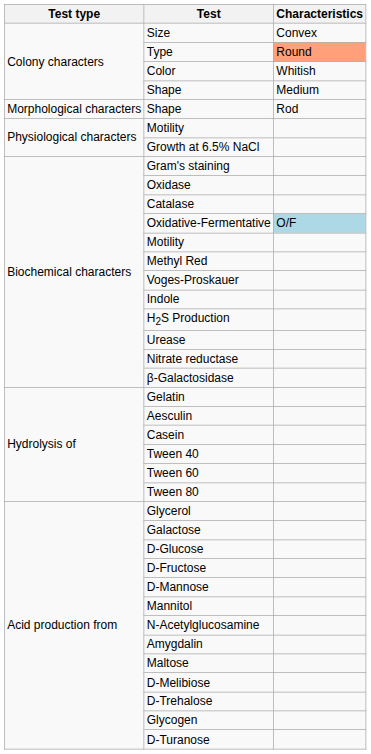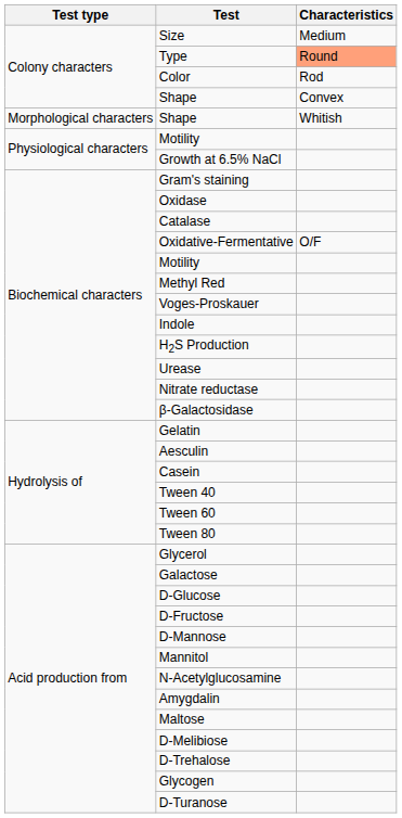 <table class="wikitable">
 <tr>
 <th>Test type</th>
 <th>Test</th>
 <th>Characteristics</th>
 </tr>
 <tr>
 <td rowspan="4">Colony characters</td>
 <td>Size</td>
-<td>Convex</td>
+<td>Medium</td>
 </tr>
 <tr>
 <td>Type</td>
 <td style="background: lightsalmon;">Round</td>
 </tr>
 <tr>
 <td>Color</td>
-<td>Whitish</td>
+<td>Rod</td>
 </tr>
 <tr>
 <td>Shape</td>
-<td>Medium</td>
+<td>Convex</td>
 </tr>
 <tr>
 <td>Morphological characters</td>
 <td>Shape</td>
-<td>Rod</td>
+<td>Whitish</td>
 </tr>
 <tr>
 <td rowspan="2">Physiological characters</td>
 <td>Motility</td>
 <td></td>
 </tr>
 <tr>
 <td>Growth at 6.5% NaCl</td>
 <td></td>
 </tr>
 <tr>
 <td rowspan="12">Biochemical characters</td>
 <td>Gram's staining</td>
 <td></td>
 </tr>
 <tr>
 <td>Oxidase</td>
 <td></td>
 </tr>
 <tr>
 <td>Catalase</td>
 <td></td>
 </tr>
 <tr>
 <td>Oxidative-Fermentative</td>
-<td style="background: lightblue;">O/F</td>
+<td>O/F</td>
 </tr>
 <tr>
 <td>Motility</td>
 <td></td>
 </tr>
 <tr>
 <td>Methyl Red</td>
 <td></td>
 </tr>
 <tr>
 <td>Voges-Proskauer</td>
 <td></td>
 </tr>
 <tr>
 <td>Indole</td>
 <td></td>
 </tr>
 <tr>
 <td>H<sub>2</sub>S Production</td>
 <td></td>
 </tr>
 <tr>
 <td>Urease</td>
 <td></td>
 </tr>
 <tr>
 <td>Nitrate reductase</td>
 <td></td>
 </tr>
 <tr>
 <td>β-Galactosidase</td>
 <td></td>
 </tr>
 <tr>
 <td rowspan="6">Hydrolysis of</td>
 <td>Gelatin</td>
 <td></td>
 </tr>
 <tr>
 <td>Aesculin</td>
 <td></td>
 </tr>
 <tr>
 <td>Casein</td>
 <td></td>
 </tr>
 <tr>
 <td>Tween 40</td>
 <td></td>
 </tr>
 <tr>
 <td>Tween 60</td>
 <td></td>
 </tr>
 <tr>
 <td>Tween 80</td>
 <td></td>
 </tr>
 <tr>
 <td rowspan="13">Acid production from</td>
 <td>Glycerol</td>
 <td></td>
 </tr>
 <tr>
 <td>Galactose</td>
 <td></td>
 </tr>
 <tr>
 <td>D-Glucose</td>
 <td></td>
 </tr>
 <tr>
 <td>D-Fructose</td>
 <td></td>
 </tr>
 <tr>
 <td>D-Mannose</td>
 <td></td>
 </tr>
 <tr>
 <td>Mannitol</td>
 <td></td>
 </tr>
 <tr>
 <td>N-Acetylglucosamine</td>
 <td></td>
 </tr>
 <tr>
 <td>Amygdalin</td>
 <td></td>
 </tr>
 <tr>
 <td>Maltose</td>
 <td></td>
 </tr>
 <tr>
 <td>D-Melibiose</td>
 <td></td>
 </tr>
 <tr>
 <td>D-Trehalose</td>
 <td></td>
 </tr>
 <tr>
 <td>Glycogen</td>
 <td></td>
 </tr>
 <tr>
 <td>D-Turanose</td>
 <td></td>
 </tr>
 </table>
